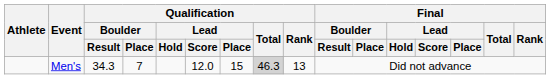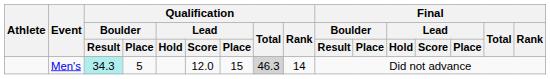 <table class="wikitable" style="font-size:90%">
 <tr>
 <th rowspan="3">Athlete</th>
 <th rowspan="3">Event</th>
 <th colspan="7">Qualification</th>
 <th colspan="7">Final</th>
 </tr>
 <tr style="font-size: 95%">
 <th colspan="2">Boulder</th>
 <th colspan="3">Lead</th>
 <th rowspan="2">Total</th>
 <th rowspan="2">Rank</th>
 <th colspan="2">Boulder</th>
 <th colspan="3">Lead</th>
 <th rowspan="2">Total</th>
 <th rowspan="2">Rank</th>
 </tr>
 <tr style="font-size: 95%">
 <th>Result</th>
 <th>Place</th>
 <th>Hold</th>
 <th>Score</th>
 <th>Place</th>
 <th>Result</th>
 <th>Place</th>
 <th>Hold</th>
 <th>Score</th>
 <th>Place</th>
 </tr>
 <tr align=center>
 <td align=left></td>
 <td align=left><a href='#'>Men's</a></td>
-<td>34.3</td>
-<td>7</td>
+<td style="background: paleturquoise;">34.3</td>
+<td>5</td>
 <td></td>
 <td>12.0</td>
 <td>15</td>
 <td style="background: lightgrey;">46.3</td>
-<td>13</td>
+<td>14</td>
 <td colspan=7>Did not advance</td>
 </tr>
 </table>
